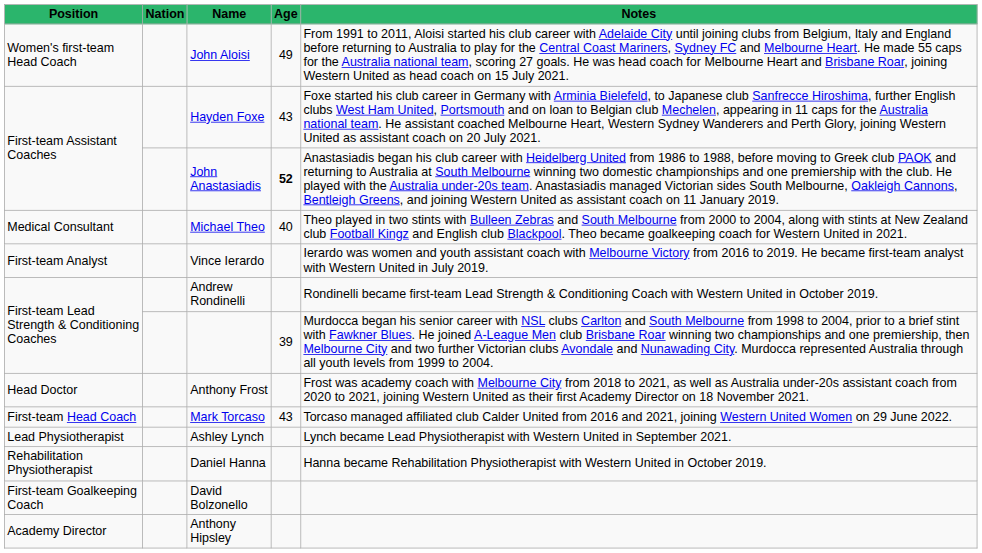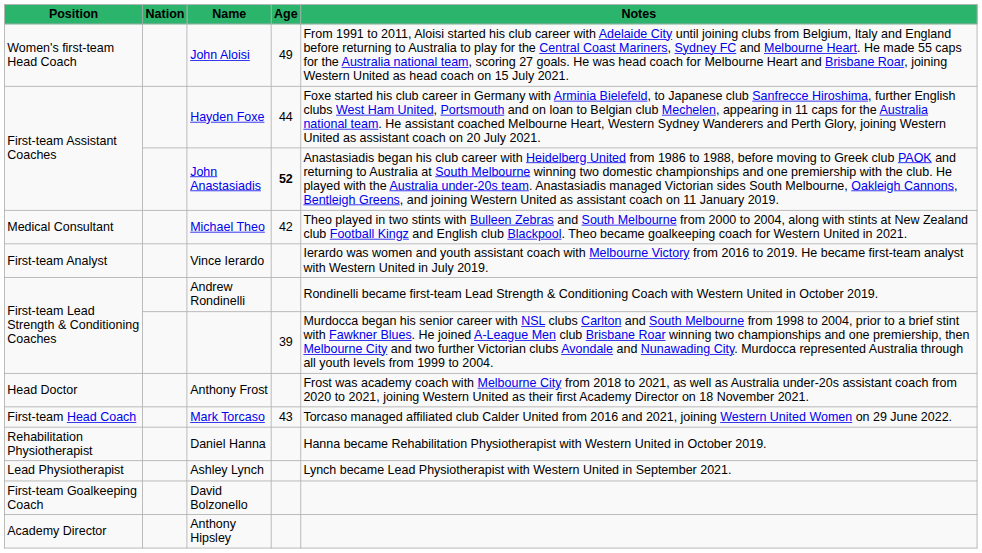 <table class="wikitable">
 <tr>
 <th style="background-color:#2bb56c; color:#000000;">Position</th>
 <th style="background-color:#2bb56c; color:#000000;">Nation</th>
 <th style="background-color:#2bb56c; color:#000000;">Name</th>
 <th style="background-color:#2bb56c; color:#000000;">Age</th>
 <th style="background-color:#2bb56c; color:#000000;">Notes</th>
 </tr>
 <tr>
 <td>Women's first-team Head Coach</td>
 <td></td>
 <td><a href='#'>John Aloisi</a></td>
 <td style="text-align:center;">49</td>
 <td>From 1991 to 2011, Aloisi started his club career with <a href='#'>Adelaide City</a> until joining clubs from Belgium, Italy and England before returning to Australia to play for the <a href='#'>Central Coast Mariners</a>, <a href='#'>Sydney FC</a> and <a href='#'>Melbourne Heart</a>. He made 55 caps for the <a href='#'>Australia national team</a>, scoring 27 goals. He was head coach for Melbourne Heart and <a href='#'>Brisbane Roar</a>, joining Western United as head coach on 15 July 2021.</td>
 </tr>
 <tr>
 <td rowspan="2">First-team Assistant Coaches</td>
 <td></td>
 <td><a href='#'>Hayden Foxe</a></td>
-<td style="text-align:center;">43</td>
+<td style="text-align:center;">44</td>
 <td>Foxe started his club career in Germany with <a href='#'>Arminia Bielefeld</a>, to Japanese club <a href='#'>Sanfrecce Hiroshima</a>, further English clubs <a href='#'>West Ham United</a>, <a href='#'>Portsmouth</a> and on loan to Belgian club <a href='#'>Mechelen</a>, appearing in 11 caps for the <a href='#'>Australia national team</a>. He assistant coached Melbourne Heart, Western Sydney Wanderers and Perth Glory, joining Western United as assistant coach on 20 July 2021.</td>
 </tr>
 <tr>
 <td></td>
 <td><a href='#'>John Anastasiadis</a></td>
 <td style="text-align:center;"><strong>52</strong></td>
 <td>Anastasiadis began his club career with <a href='#'>Heidelberg United</a> from 1986 to 1988, before moving to Greek club <a href='#'>PAOK</a> and returning to Australia at <a href='#'>South Melbourne</a> winning two domestic championships and one premiership with the club. He played with the <a href='#'>Australia under-20s team</a>. Anastasiadis managed Victorian sides South Melbourne, <a href='#'>Oakleigh Cannons</a>, <a href='#'>Bentleigh Greens</a>, and joining Western United as assistant coach on 11 January 2019.</td>
 </tr>
 <tr>
 <td>Medical Consultant</td>
 <td></td>
 <td><a href='#'>Michael Theo</a></td>
-<td style="text-align:center;">40</td>
+<td style="text-align:center;">42</td>
 <td>Theo played in two stints with <a href='#'>Bulleen Zebras</a> and <a href='#'>South Melbourne</a> from 2000 to 2004, along with stints at New Zealand club <a href='#'>Football Kingz</a> and English club <a href='#'>Blackpool</a>. Theo became goalkeeping coach for Western United in 2021.</td>
 </tr>
 <tr>
 <td>First-team Analyst</td>
 <td></td>
 <td>Vince Ierardo</td>
 <td style="text-align:center;"></td>
 <td>Ierardo was women and youth assistant coach with <a href='#'>Melbourne Victory</a> from 2016 to 2019. He became first-team analyst with Western United in July 2019.</td>
 </tr>
 <tr>
 <td rowspan="2">First-team Lead Strength & Conditioning Coaches</td>
 <td></td>
 <td>Andrew Rondinelli</td>
 <td style="text-align:center;"></td>
 <td>Rondinelli became first-team Lead Strength & Conditioning Coach with Western United in October 2019.</td>
 </tr>
 <tr>
 <td></td>
 <td></td>
 <td style="text-align:center;">39</td>
 <td>Murdocca began his senior career with <a href='#'>NSL</a> clubs <a href='#'>Carlton</a> and <a href='#'>South Melbourne</a> from 1998 to 2004, prior to a brief stint with <a href='#'>Fawkner Blues</a>. He joined <a href='#'>A-League Men</a> club <a href='#'>Brisbane Roar</a> winning two championships and one premiership, then <a href='#'>Melbourne City</a> and two further Victorian clubs <a href='#'>Avondale</a> and <a href='#'>Nunawading City</a>. Murdocca represented Australia through all youth levels from 1999 to 2004.</td>
 </tr>
 <tr>
 <td>Head Doctor</td>
 <td></td>
 <td>Anthony Frost</td>
 <td style="text-align:center;"></td>
 <td>Frost was academy coach with <a href='#'>Melbourne City</a> from 2018 to 2021, as well as Australia under-20s assistant coach from 2020 to 2021, joining Western United as their first Academy Director on 18 November 2021.</td>
 </tr>
 <tr>
 <td>First-team <a href='#'>Head Coach</a></td>
 <td></td>
 <td><a href='#'>Mark Torcaso</a></td>
 <td style="text-align:center;">43</td>
 <td>Torcaso managed affiliated club Calder United from 2016 and 2021, joining <a href='#'>Western United Women</a> on 29 June 2022.</td>
 </tr>
 <tr>
+<td>Rehabilitation Physiotherapist</td>
+<td></td>
+<td>Daniel Hanna</td>
+<td style="text-align:center;"></td>
+<td>Hanna became Rehabilitation Physiotherapist with Western United in October 2019.</td>
+</tr>
+<tr>
 <td>Lead Physiotherapist</td>
 <td></td>
 <td>Ashley Lynch</td>
 <td style="text-align:center;"></td>
 <td>Lynch became Lead Physiotherapist with Western United in September 2021.</td>
-</tr>
-<tr>
-<td>Rehabilitation Physiotherapist</td>
-<td></td>
-<td>Daniel Hanna</td>
-<td style="text-align:center;"></td>
-<td>Hanna became Rehabilitation Physiotherapist with Western United in October 2019.</td>
 </tr>
 <tr>
 <td>First-team Goalkeeping Coach</td>
 <td></td>
 <td>David Bolzonello</td>
 <td style="text-align:center;"></td>
 <td></td>
 </tr>
 <tr>
 <td>Academy Director</td>
 <td></td>
 <td>Anthony Hipsley</td>
 <td style="text-align:center;"></td>
 <td></td>
 </tr>
 </table>
